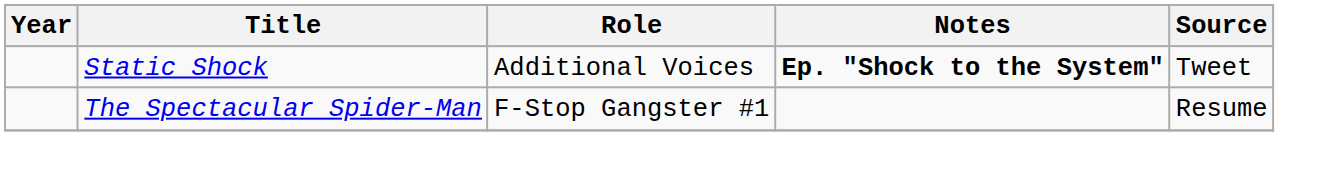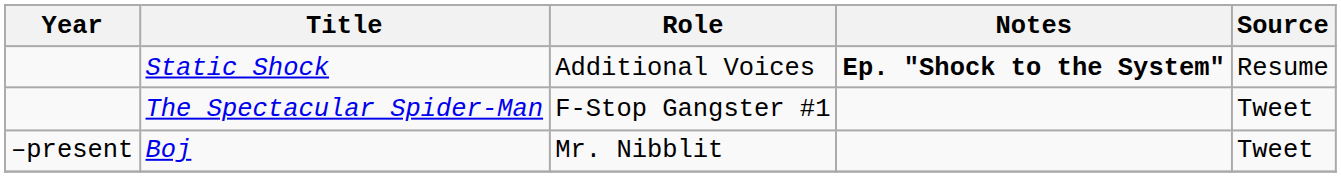 <table class="wikitable sortable plainrowheaders">
 <tr>
 <th>Year</th>
 <th>Title</th>
 <th>Role</th>
 <th class="unsortable">Notes</th>
 <th class="unsortable">Source</th>
 </tr>
 <tr>
 <td></td>
 <td><em><a href='#'>Static Shock</a></em></td>
 <td>Additional Voices</td>
 <td><strong>Ep. "Shock to the System"</strong></td>
-<td>Tweet</td>
+<td>Resume</td>
 </tr>
 <tr>
 <td></td>
 <td><em><a href='#'>The Spectacular Spider-Man</a></em></td>
 <td>F-Stop Gangster #1</td>
 <td></td>
-<td>Resume</td>
+<td>Tweet</td>
+</tr>
+<tr>
+<td>–present</td>
+<td><em><a href='#'>Boj</a></em></td>
+<td>Mr. Nibblit</td>
+<td></td>
+<td>Tweet</td>
 </tr>
 <tr>
 </tr>
 </table>
